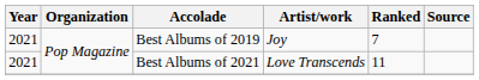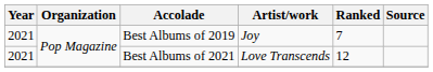 <table class="wikitable">
 <tr>
 <th>Year</th>
 <th>Organization</th>
 <th>Accolade</th>
 <th>Artist/work</th>
 <th>Ranked</th>
 <th>Source</th>
 </tr>
 <tr>
 <td>2021</td>
 <td rowspan="2"><em>Pop Magazine</em></td>
 <td>Best Albums of 2019</td>
 <td><em>Joy</em></td>
 <td>7</td>
 <td></td>
 </tr>
 <tr>
 <td>2021</td>
 <td>Best Albums of 2021</td>
 <td><em>Love Transcends</em></td>
-<td>11</td>
+<td>12</td>
 <td></td>
 </tr>
 <tr>
 </tr>
 </table>
